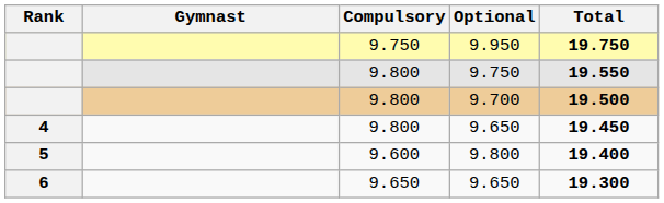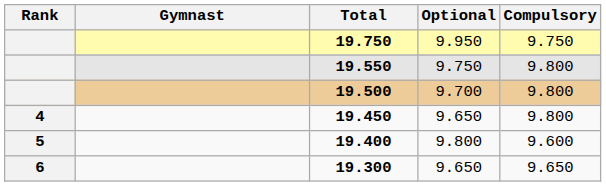 <table class="wikitable sortable" style="text-align:center; font-size:95%">
 <tr>
 <th scope="col" style="width:50px;">Rank</th>
 <th scope="col" style="width:180px;">Gymnast</th>
+<th scope="col" style="width:80px;">Total</th>
+<th scope="col" style="width:50px;">Optional</th>
 <th scope="col" style="width:50px;">Compulsory</th>
-<th scope="col" style="width:50px;">Optional</th>
-<th scope="col" style="width:80px;">Total</th>
 </tr>
 <tr style="background:#fffcaf;">
 <th scope=row style="text-align:center"></th>
 <td style="text-align:left;"></td>
+<td><strong>19.750</strong></td>
+<td>9.950</td>
 <td>9.750</td>
-<td>9.950</td>
-<td><strong>19.750</strong></td>
 </tr>
 <tr style="background:#e5e5e5;">
 <th scope=row style="text-align:center"></th>
 <td style="text-align:left;"></td>
+<td><strong>19.550</strong></td>
+<td>9.750</td>
 <td>9.800</td>
-<td>9.750</td>
-<td><strong>19.550</strong></td>
 </tr>
 <tr style="background:#ec9;">
 <th scope=row style="text-align:center"></th>
 <td style="text-align:left;"></td>
+<td><strong>19.500</strong></td>
+<td>9.700</td>
 <td>9.800</td>
-<td>9.700</td>
-<td><strong>19.500</strong></td>
 </tr>
 <tr>
 <th scope=row style="text-align:center">4</th>
 <td style="text-align:left;"></td>
+<td><strong>19.450</strong></td>
+<td>9.650</td>
 <td>9.800</td>
-<td>9.650</td>
-<td><strong>19.450</strong></td>
 </tr>
 <tr>
 <th scope=row style="text-align:center">5</th>
 <td style="text-align:left;"></td>
+<td><strong>19.400</strong></td>
+<td>9.800</td>
 <td>9.600</td>
-<td>9.800</td>
-<td><strong>19.400</strong></td>
 </tr>
 <tr>
 <th scope=row style="text-align:center">6</th>
 <td style="text-align:left;"></td>
+<td><strong>19.300</strong></td>
 <td>9.650</td>
 <td>9.650</td>
-<td><strong>19.300</strong></td>
 </tr>
 </table>
